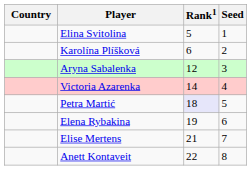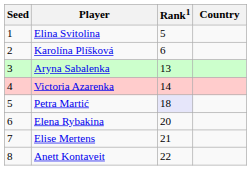 <table class="sortable wikitable">
 <tr>
-<th width="70">Country</th>
+<th>Seed</th>
 <th width="175">Player</th>
 <th>Rank<sup>1</sup></th>
-<th>Seed</th>
+<th width="70">Country</th>
 </tr>
 <tr>
-<td></td>
+<td>1</td>
 <td><a href='#'>Elina Svitolina</a></td>
 <td>5</td>
-<td>1</td>
+<td></td>
 </tr>
 <tr>
-<td></td>
+<td>2</td>
 <td><a href='#'>Karolína Plíšková</a></td>
 <td>6</td>
-<td>2</td>
+<td></td>
 </tr>
 <tr style="background:#cfc;">
+<td>3</td>
+<td><a href='#'>Aryna Sabalenka</a></td>
+<td>13</td>
 <td></td>
-<td><a href='#'>Aryna Sabalenka</a></td>
-<td>12</td>
-<td>3</td>
 </tr>
 <tr style="background:#fcc;">
-<td></td>
+<td>4</td>
 <td><a href='#'>Victoria Azarenka</a></td>
 <td>14</td>
-<td>4</td>
+<td></td>
 </tr>
 <tr>
-<td></td>
+<td>5</td>
 <td><a href='#'>Petra Martić</a></td>
 <td style="background: lavender;">18</td>
-<td>5</td>
+<td></td>
 </tr>
 <tr>
+<td>6</td>
+<td><a href='#'>Elena Rybakina</a></td>
+<td>20</td>
 <td></td>
-<td><a href='#'>Elena Rybakina</a></td>
-<td>19</td>
-<td>6</td>
 </tr>
 <tr>
-<td></td>
+<td>7</td>
 <td><a href='#'>Elise Mertens</a></td>
 <td>21</td>
-<td>7</td>
+<td></td>
 </tr>
 <tr>
-<td></td>
+<td>8</td>
 <td><a href='#'>Anett Kontaveit</a></td>
 <td>22</td>
-<td>8</td>
+<td></td>
 </tr>
 </table>
